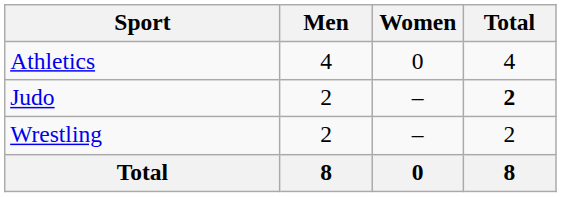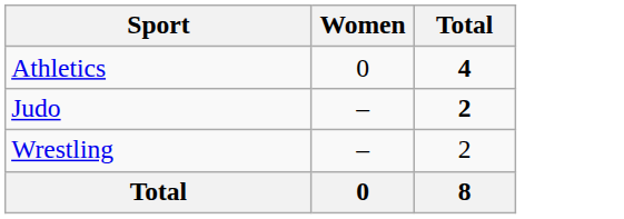 <table class="wikitable sortable" style="text-align:center;">
 <tr>
 <th width=180>Sport</th>
-<th width=55>Men</th>
 <th width=55>Women</th>
 <th width=55>Total</th>
 </tr>
 <tr>
 <td align=left><a href='#'>Athletics</a></td>
-<td>4</td>
 <td>0</td>
-<td>4</td>
+<td><strong>4</strong></td>
 </tr>
 <tr>
 <td align=left><a href='#'>Judo</a></td>
-<td>2</td>
 <td>–</td>
 <td><strong>2</strong></td>
 </tr>
 <tr>
 <td align=left><a href='#'>Wrestling</a></td>
-<td>2</td>
 <td>–</td>
 <td>2</td>
 </tr>
 <tr>
 <th>Total</th>
-<th>8</th>
 <th>0</th>
 <th>8</th>
 </tr>
 </table>
